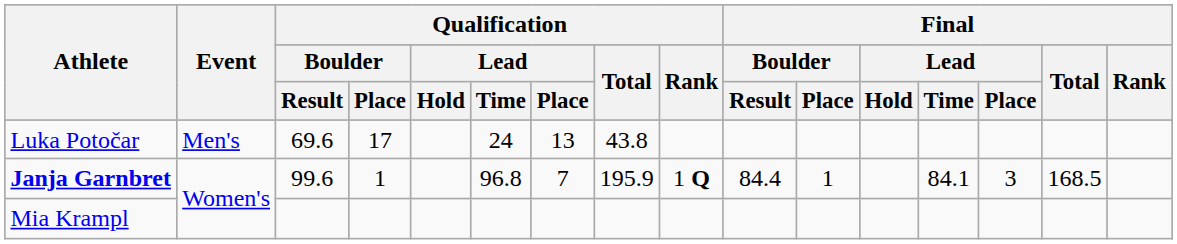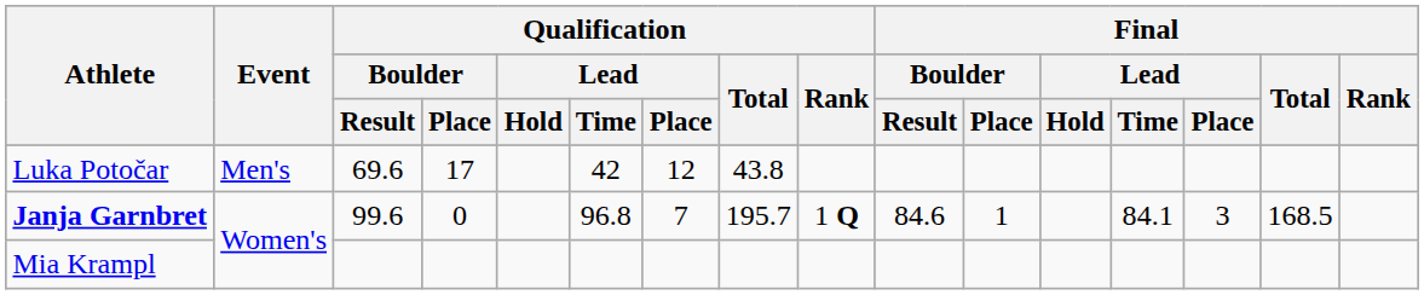 <table class="wikitable" style="font-size:90%">
 <tr>
 <th rowspan="3">Athlete</th>
 <th rowspan="3">Event</th>
 <th colspan="7">Qualification</th>
 <th colspan="7">Final</th>
 </tr>
 <tr style="font-size: 95%">
 <th colspan="2">Boulder</th>
 <th colspan="3">Lead</th>
 <th rowspan="2">Total</th>
 <th rowspan="2">Rank</th>
 <th colspan="2">Boulder</th>
 <th colspan="3">Lead</th>
 <th rowspan="2">Total</th>
 <th rowspan="2">Rank</th>
 </tr>
 <tr style="font-size: 95%">
 <th>Result</th>
 <th>Place</th>
 <th>Hold</th>
 <th>Time</th>
 <th>Place</th>
 <th>Result</th>
 <th>Place</th>
 <th>Hold</th>
 <th>Time</th>
 <th>Place</th>
 </tr>
 <tr align=center>
 <td align=left><a href='#'>Luka Potočar</a></td>
 <td align=left><a href='#'>Men's</a></td>
 <td>69.6</td>
 <td>17</td>
 <td></td>
-<td>24</td>
-<td>13</td>
+<td>42</td>
+<td>12</td>
 <td>43.8</td>
 <td></td>
 <td></td>
 <td></td>
 <td></td>
 <td></td>
 <td></td>
 <td></td>
 <td></td>
 </tr>
 <tr align=center>
 <td align=left><strong><a href='#'>Janja Garnbret</a></strong></td>
 <td align=left rowspan=2><a href='#'>Women's</a></td>
 <td>99.6</td>
-<td>1</td>
+<td>0</td>
 <td></td>
 <td>96.8</td>
 <td>7</td>
-<td>195.9</td>
+<td>195.7</td>
 <td>1 <strong>Q</strong></td>
-<td>84.4</td>
+<td>84.6</td>
 <td>1</td>
 <td></td>
 <td>84.1</td>
 <td>3</td>
 <td>168.5</td>
 <td></td>
 </tr>
 <tr align=center>
 <td align=left><a href='#'>Mia Krampl</a></td>
 <td></td>
 <td></td>
 <td></td>
 <td></td>
 <td></td>
 <td></td>
 <td></td>
 <td></td>
 <td></td>
 <td></td>
 <td></td>
 <td></td>
 <td></td>
 <td></td>
 </tr>
 </table>
